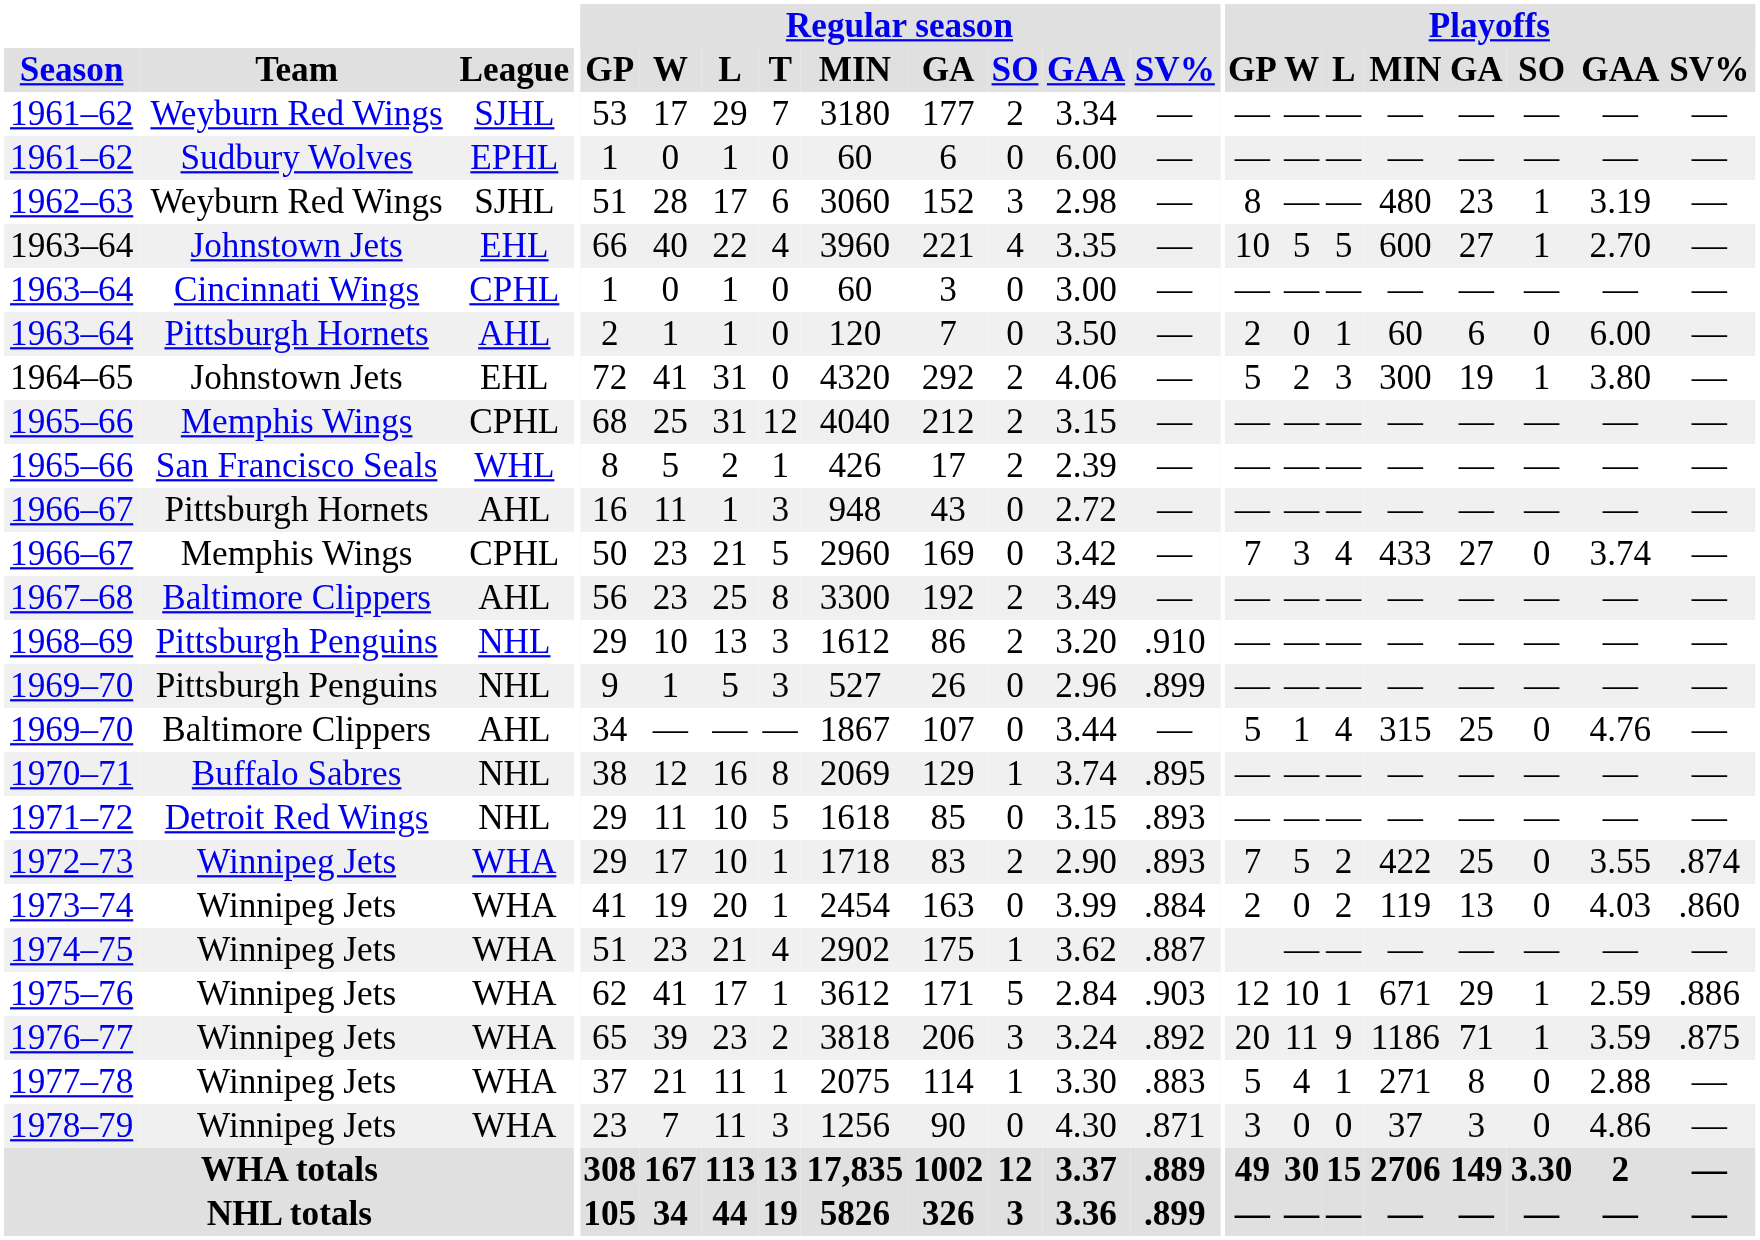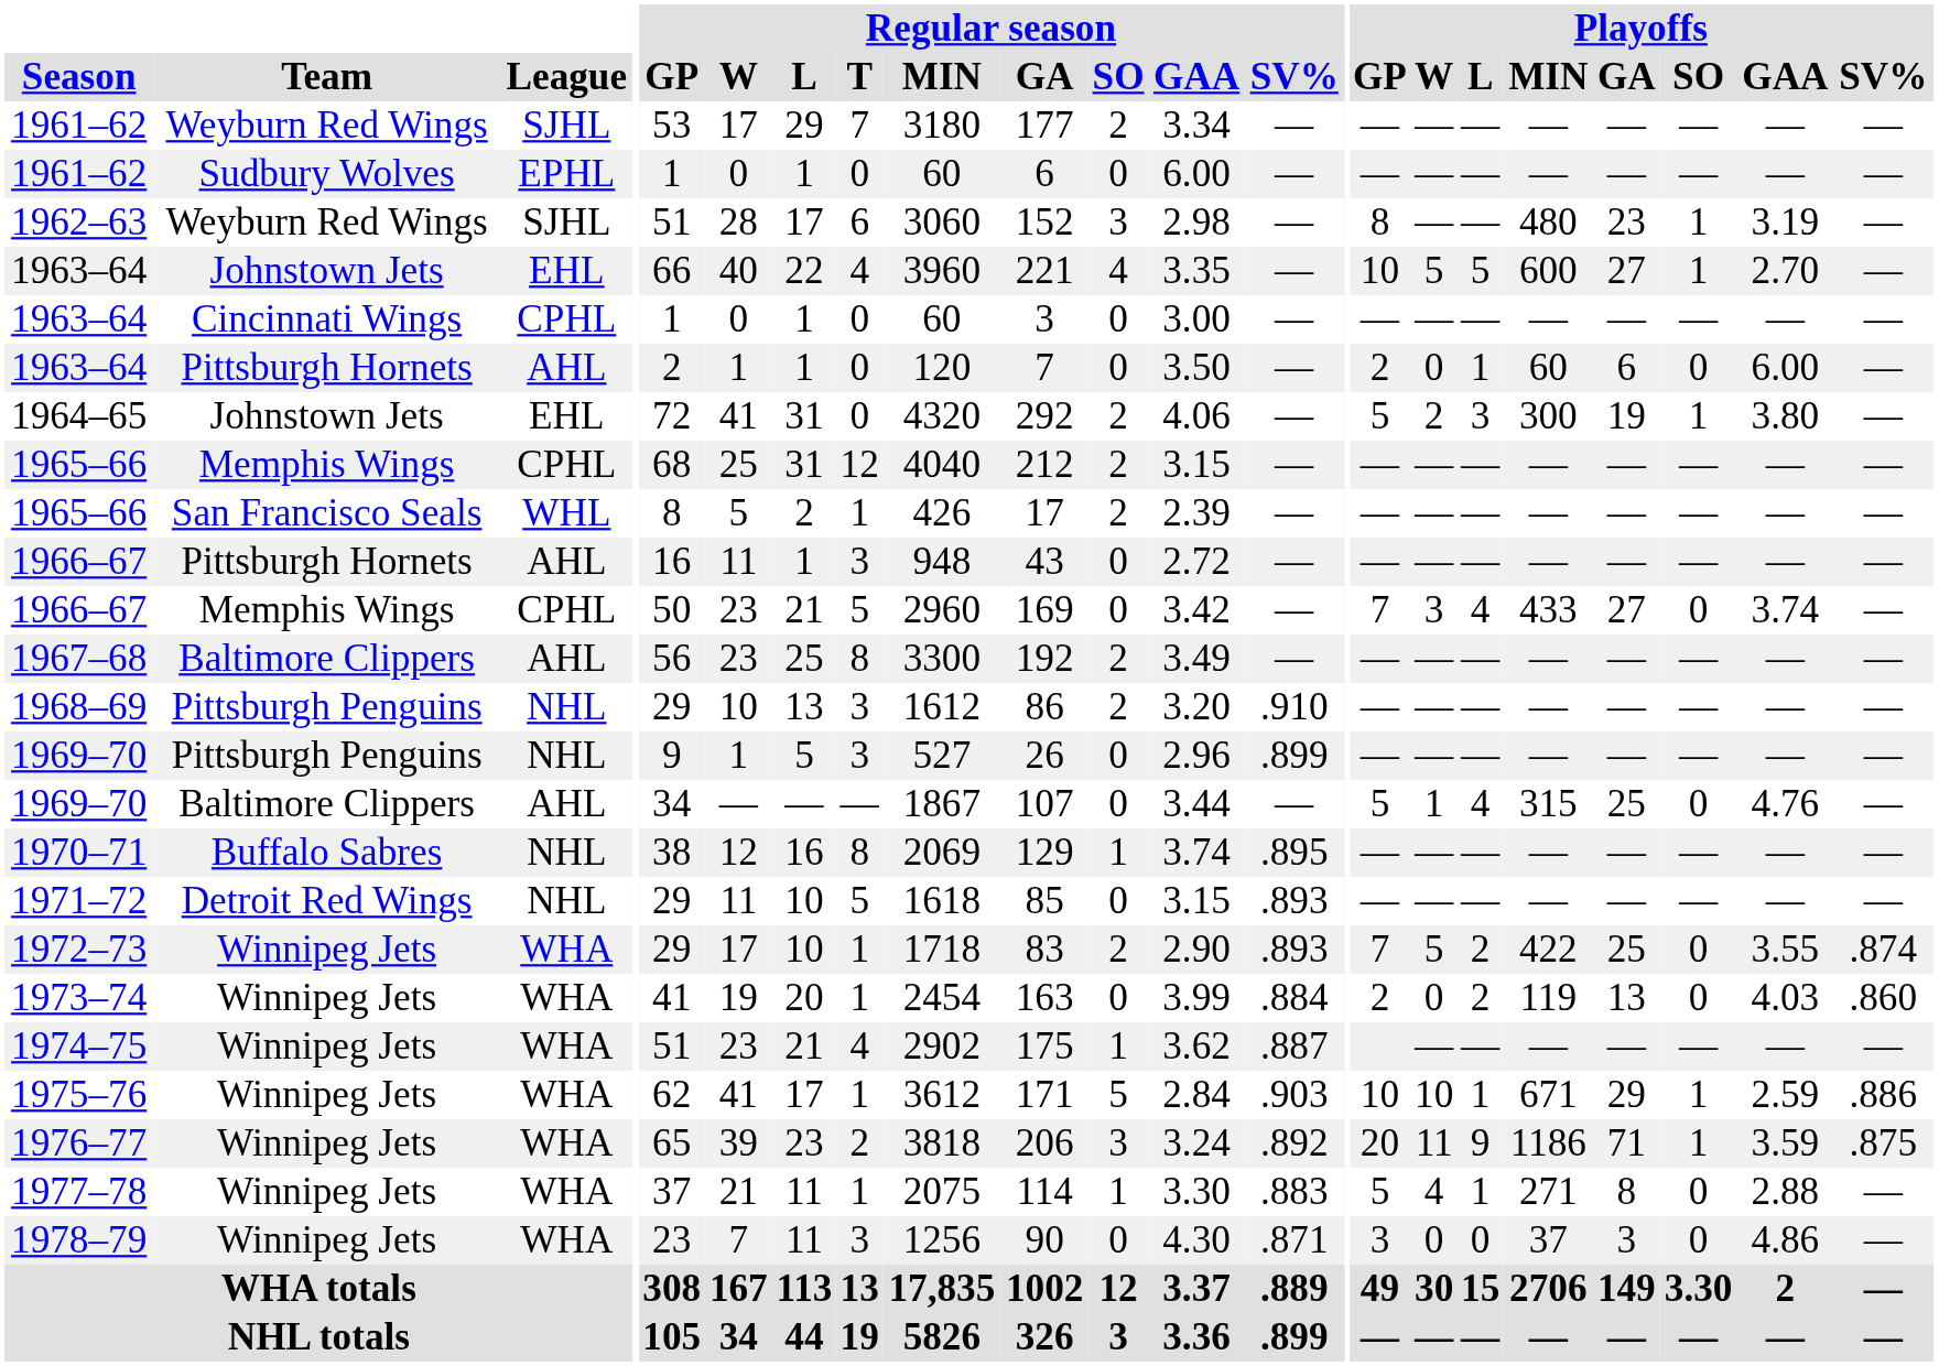 <table border="0" cellpadding="1" cellspacing="0" style="width:90%; text-align:center;">
 <tr bgcolor="#e0e0e0">
 <th colspan="3" bgcolor="#ffffff"></th>
 <th rowspan="99" bgcolor="#ffffff"></th>
 <th colspan="9" bgcolor="#e0e0e0"><a href='#'>Regular season</a></th>
 <th rowspan="99" bgcolor="#ffffff"></th>
 <th colspan="8" bgcolor="#e0e0e0"><a href='#'>Playoffs</a></th>
 </tr>
 <tr bgcolor="#e0e0e0">
 <th><a href='#'>Season</a></th>
 <th>Team</th>
 <th>League</th>
 <th>GP</th>
 <th>W</th>
 <th>L</th>
 <th>T</th>
 <th>MIN</th>
 <th>GA</th>
 <th><a href='#'>SO</a></th>
 <th><a href='#'>GAA</a></th>
 <th><a href='#'>SV%</a></th>
 <th>GP</th>
 <th>W</th>
 <th>L</th>
 <th>MIN</th>
 <th>GA</th>
 <th>SO</th>
 <th>GAA</th>
 <th>SV%</th>
 </tr>
 <tr>
 <td><a href='#'>1961–62</a></td>
 <td><a href='#'>Weyburn Red Wings</a></td>
 <td><a href='#'>SJHL</a></td>
 <td>53</td>
 <td>17</td>
 <td>29</td>
 <td>7</td>
 <td>3180</td>
 <td>177</td>
 <td>2</td>
 <td>3.34</td>
 <td>—</td>
 <td>—</td>
 <td>—</td>
 <td>—</td>
 <td>—</td>
 <td>—</td>
 <td>—</td>
 <td>—</td>
 <td>—</td>
 </tr>
 <tr bgcolor="#f0f0f0">
 <td><a href='#'>1961–62</a></td>
 <td><a href='#'>Sudbury Wolves</a></td>
 <td><a href='#'>EPHL</a></td>
 <td>1</td>
 <td>0</td>
 <td>1</td>
 <td>0</td>
 <td>60</td>
 <td>6</td>
 <td>0</td>
 <td>6.00</td>
 <td>—</td>
 <td>—</td>
 <td>—</td>
 <td>—</td>
 <td>—</td>
 <td>—</td>
 <td>—</td>
 <td>—</td>
 <td>—</td>
 </tr>
 <tr>
 <td><a href='#'>1962–63</a></td>
 <td>Weyburn Red Wings</td>
 <td>SJHL</td>
 <td>51</td>
 <td>28</td>
 <td>17</td>
 <td>6</td>
 <td>3060</td>
 <td>152</td>
 <td>3</td>
 <td>2.98</td>
 <td>—</td>
 <td>8</td>
 <td>—</td>
 <td>—</td>
 <td>480</td>
 <td>23</td>
 <td>1</td>
 <td>3.19</td>
 <td>—</td>
 </tr>
 <tr bgcolor="#f0f0f0">
 <td>1963–64</td>
 <td><a href='#'>Johnstown Jets</a></td>
 <td><a href='#'>EHL</a></td>
 <td>66</td>
 <td>40</td>
 <td>22</td>
 <td>4</td>
 <td>3960</td>
 <td>221</td>
 <td>4</td>
 <td>3.35</td>
 <td>—</td>
 <td>10</td>
 <td>5</td>
 <td>5</td>
 <td>600</td>
 <td>27</td>
 <td>1</td>
 <td>2.70</td>
 <td>—</td>
 </tr>
 <tr>
 <td><a href='#'>1963–64</a></td>
 <td><a href='#'>Cincinnati Wings</a></td>
 <td><a href='#'>CPHL</a></td>
 <td>1</td>
 <td>0</td>
 <td>1</td>
 <td>0</td>
 <td>60</td>
 <td>3</td>
 <td>0</td>
 <td>3.00</td>
 <td>—</td>
 <td>—</td>
 <td>—</td>
 <td>—</td>
 <td>—</td>
 <td>—</td>
 <td>—</td>
 <td>—</td>
 <td>—</td>
 </tr>
 <tr bgcolor="#f0f0f0">
 <td><a href='#'>1963–64</a></td>
 <td><a href='#'>Pittsburgh Hornets</a></td>
 <td><a href='#'>AHL</a></td>
 <td>2</td>
 <td>1</td>
 <td>1</td>
 <td>0</td>
 <td>120</td>
 <td>7</td>
 <td>0</td>
 <td>3.50</td>
 <td>—</td>
 <td>2</td>
 <td>0</td>
 <td>1</td>
 <td>60</td>
 <td>6</td>
 <td>0</td>
 <td>6.00</td>
 <td>—</td>
 </tr>
 <tr>
 <td>1964–65</td>
 <td>Johnstown Jets</td>
 <td>EHL</td>
 <td>72</td>
 <td>41</td>
 <td>31</td>
 <td>0</td>
 <td>4320</td>
 <td>292</td>
 <td>2</td>
 <td>4.06</td>
 <td>—</td>
 <td>5</td>
 <td>2</td>
 <td>3</td>
 <td>300</td>
 <td>19</td>
 <td>1</td>
 <td>3.80</td>
 <td>—</td>
 </tr>
 <tr bgcolor="#f0f0f0">
 <td><a href='#'>1965–66</a></td>
 <td><a href='#'>Memphis Wings</a></td>
 <td>CPHL</td>
 <td>68</td>
 <td>25</td>
 <td>31</td>
 <td>12</td>
 <td>4040</td>
 <td>212</td>
 <td>2</td>
 <td>3.15</td>
 <td>—</td>
 <td>—</td>
 <td>—</td>
 <td>—</td>
 <td>—</td>
 <td>—</td>
 <td>—</td>
 <td>—</td>
 <td>—</td>
 </tr>
 <tr>
 <td><a href='#'>1965–66</a></td>
 <td><a href='#'>San Francisco Seals</a></td>
 <td><a href='#'>WHL</a></td>
 <td>8</td>
 <td>5</td>
 <td>2</td>
 <td>1</td>
 <td>426</td>
 <td>17</td>
 <td>2</td>
 <td>2.39</td>
 <td>—</td>
 <td>—</td>
 <td>—</td>
 <td>—</td>
 <td>—</td>
 <td>—</td>
 <td>—</td>
 <td>—</td>
 <td>—</td>
 </tr>
 <tr bgcolor="#f0f0f0">
 <td><a href='#'>1966–67</a></td>
 <td>Pittsburgh Hornets</td>
 <td>AHL</td>
 <td>16</td>
 <td>11</td>
 <td>1</td>
 <td>3</td>
 <td>948</td>
 <td>43</td>
 <td>0</td>
 <td>2.72</td>
 <td>—</td>
 <td>—</td>
 <td>—</td>
 <td>—</td>
 <td>—</td>
 <td>—</td>
 <td>—</td>
 <td>—</td>
 <td>—</td>
 </tr>
 <tr>
 <td><a href='#'>1966–67</a></td>
 <td>Memphis Wings</td>
 <td>CPHL</td>
 <td>50</td>
 <td>23</td>
 <td>21</td>
 <td>5</td>
 <td>2960</td>
 <td>169</td>
 <td>0</td>
 <td>3.42</td>
 <td>—</td>
 <td>7</td>
 <td>3</td>
 <td>4</td>
 <td>433</td>
 <td>27</td>
 <td>0</td>
 <td>3.74</td>
 <td>—</td>
 </tr>
 <tr bgcolor="#f0f0f0">
 <td><a href='#'>1967–68</a></td>
 <td><a href='#'>Baltimore Clippers</a></td>
 <td>AHL</td>
 <td>56</td>
 <td>23</td>
 <td>25</td>
 <td>8</td>
 <td>3300</td>
 <td>192</td>
 <td>2</td>
 <td>3.49</td>
 <td>—</td>
 <td>—</td>
 <td>—</td>
 <td>—</td>
 <td>—</td>
 <td>—</td>
 <td>—</td>
 <td>—</td>
 <td>—</td>
 </tr>
 <tr>
 <td><a href='#'>1968–69</a></td>
 <td><a href='#'>Pittsburgh Penguins</a></td>
 <td><a href='#'>NHL</a></td>
 <td>29</td>
 <td>10</td>
 <td>13</td>
 <td>3</td>
 <td>1612</td>
 <td>86</td>
 <td>2</td>
 <td>3.20</td>
 <td>.910</td>
 <td>—</td>
 <td>—</td>
 <td>—</td>
 <td>—</td>
 <td>—</td>
 <td>—</td>
 <td>—</td>
 <td>—</td>
 </tr>
 <tr bgcolor="#f0f0f0">
 <td><a href='#'>1969–70</a></td>
 <td>Pittsburgh Penguins</td>
 <td>NHL</td>
 <td>9</td>
 <td>1</td>
 <td>5</td>
 <td>3</td>
 <td>527</td>
 <td>26</td>
 <td>0</td>
 <td>2.96</td>
 <td>.899</td>
 <td>—</td>
 <td>—</td>
 <td>—</td>
 <td>—</td>
 <td>—</td>
 <td>—</td>
 <td>—</td>
 <td>—</td>
 </tr>
 <tr>
 <td><a href='#'>1969–70</a></td>
 <td>Baltimore Clippers</td>
 <td>AHL</td>
 <td>34</td>
 <td>—</td>
 <td>—</td>
 <td>—</td>
 <td>1867</td>
 <td>107</td>
 <td>0</td>
 <td>3.44</td>
 <td>—</td>
 <td>5</td>
 <td>1</td>
 <td>4</td>
 <td>315</td>
 <td>25</td>
 <td>0</td>
 <td>4.76</td>
 <td>—</td>
 </tr>
 <tr bgcolor="#f0f0f0">
 <td><a href='#'>1970–71</a></td>
 <td><a href='#'>Buffalo Sabres</a></td>
 <td>NHL</td>
 <td>38</td>
 <td>12</td>
 <td>16</td>
 <td>8</td>
 <td>2069</td>
 <td>129</td>
 <td>1</td>
 <td>3.74</td>
 <td>.895</td>
 <td>—</td>
 <td>—</td>
 <td>—</td>
 <td>—</td>
 <td>—</td>
 <td>—</td>
 <td>—</td>
 <td>—</td>
 </tr>
 <tr>
 <td><a href='#'>1971–72</a></td>
 <td><a href='#'>Detroit Red Wings</a></td>
 <td>NHL</td>
 <td>29</td>
 <td>11</td>
 <td>10</td>
 <td>5</td>
 <td>1618</td>
 <td>85</td>
 <td>0</td>
 <td>3.15</td>
 <td>.893</td>
 <td>—</td>
 <td>—</td>
 <td>—</td>
 <td>—</td>
 <td>—</td>
 <td>—</td>
 <td>—</td>
 <td>—</td>
 </tr>
 <tr bgcolor="#f0f0f0">
 <td><a href='#'>1972–73</a></td>
 <td><a href='#'>Winnipeg Jets</a></td>
 <td><a href='#'>WHA</a></td>
 <td>29</td>
 <td>17</td>
 <td>10</td>
 <td>1</td>
 <td>1718</td>
 <td>83</td>
 <td>2</td>
 <td>2.90</td>
 <td>.893</td>
 <td>7</td>
 <td>5</td>
 <td>2</td>
 <td>422</td>
 <td>25</td>
 <td>0</td>
 <td>3.55</td>
 <td>.874</td>
 </tr>
 <tr>
 <td><a href='#'>1973–74</a></td>
 <td>Winnipeg Jets</td>
 <td>WHA</td>
 <td>41</td>
 <td>19</td>
 <td>20</td>
 <td>1</td>
 <td>2454</td>
 <td>163</td>
 <td>0</td>
 <td>3.99</td>
 <td>.884</td>
 <td>2</td>
 <td>0</td>
 <td>2</td>
 <td>119</td>
 <td>13</td>
 <td>0</td>
 <td>4.03</td>
 <td>.860</td>
 </tr>
 <tr bgcolor="#f0f0f0">
 <td><a href='#'>1974–75</a></td>
 <td>Winnipeg Jets</td>
 <td>WHA</td>
 <td>51</td>
 <td>23</td>
 <td>21</td>
 <td>4</td>
 <td>2902</td>
 <td>175</td>
 <td>1</td>
 <td>3.62</td>
 <td>.887</td>
 <td></td>
 <td>—</td>
 <td>—</td>
 <td>—</td>
 <td>—</td>
 <td>—</td>
 <td>—</td>
 <td>—</td>
 </tr>
 <tr>
 <td><a href='#'>1975–76</a></td>
 <td>Winnipeg Jets</td>
 <td>WHA</td>
 <td>62</td>
 <td>41</td>
 <td>17</td>
 <td>1</td>
 <td>3612</td>
 <td>171</td>
 <td>5</td>
 <td>2.84</td>
 <td>.903</td>
-<td>12</td>
+<td>10</td>
 <td>10</td>
 <td>1</td>
 <td>671</td>
 <td>29</td>
 <td>1</td>
 <td>2.59</td>
 <td>.886</td>
 </tr>
 <tr bgcolor="#f0f0f0">
 <td><a href='#'>1976–77</a></td>
 <td>Winnipeg Jets</td>
 <td>WHA</td>
 <td>65</td>
 <td>39</td>
 <td>23</td>
 <td>2</td>
 <td>3818</td>
 <td>206</td>
 <td>3</td>
 <td>3.24</td>
 <td>.892</td>
 <td>20</td>
 <td>11</td>
 <td>9</td>
 <td>1186</td>
 <td>71</td>
 <td>1</td>
 <td>3.59</td>
 <td>.875</td>
 </tr>
 <tr>
 <td><a href='#'>1977–78</a></td>
 <td>Winnipeg Jets</td>
 <td>WHA</td>
 <td>37</td>
 <td>21</td>
 <td>11</td>
 <td>1</td>
 <td>2075</td>
 <td>114</td>
 <td>1</td>
 <td>3.30</td>
 <td>.883</td>
 <td>5</td>
 <td>4</td>
 <td>1</td>
 <td>271</td>
 <td>8</td>
 <td>0</td>
 <td>2.88</td>
 <td>—</td>
 </tr>
 <tr bgcolor="#f0f0f0">
 <td><a href='#'>1978–79</a></td>
 <td>Winnipeg Jets</td>
 <td>WHA</td>
 <td>23</td>
 <td>7</td>
 <td>11</td>
 <td>3</td>
 <td>1256</td>
 <td>90</td>
 <td>0</td>
 <td>4.30</td>
 <td>.871</td>
 <td>3</td>
 <td>0</td>
 <td>0</td>
 <td>37</td>
 <td>3</td>
 <td>0</td>
 <td>4.86</td>
 <td>—</td>
 </tr>
 <tr bgcolor="#e0e0e0">
 <th colspan=3>WHA totals</th>
 <th>308</th>
 <th>167</th>
 <th>113</th>
 <th>13</th>
 <th>17,835</th>
 <th>1002</th>
 <th>12</th>
 <th>3.37</th>
 <th>.889</th>
 <th>49</th>
 <th>30</th>
 <th>15</th>
 <th>2706</th>
 <th>149</th>
 <th>3.30</th>
 <th>2</th>
 <th>—</th>
 </tr>
 <tr bgcolor="#e0e0e0">
 <th colspan=3>NHL totals</th>
 <th>105</th>
 <th>34</th>
 <th>44</th>
 <th>19</th>
 <th>5826</th>
 <th>326</th>
 <th>3</th>
 <th>3.36</th>
 <th>.899</th>
 <th>—</th>
 <th>—</th>
 <th>—</th>
 <th>—</th>
 <th>—</th>
 <th>—</th>
 <th>—</th>
 <th>—</th>
 </tr>
 </table>
